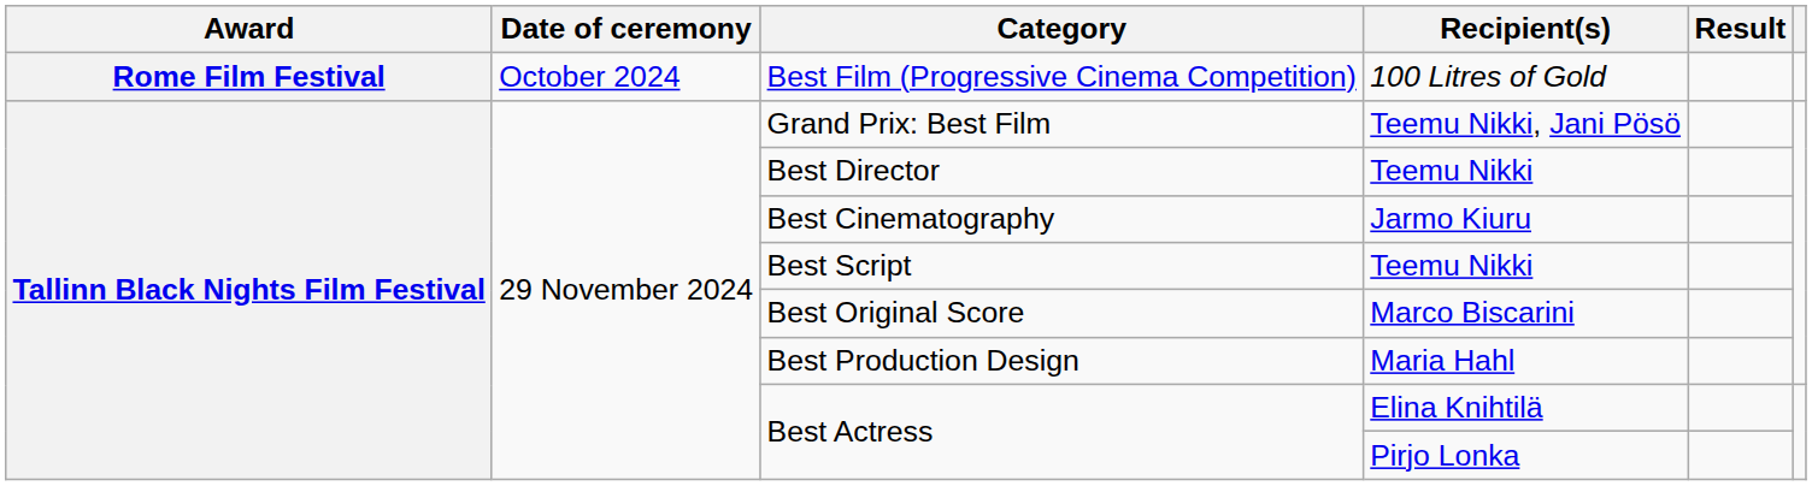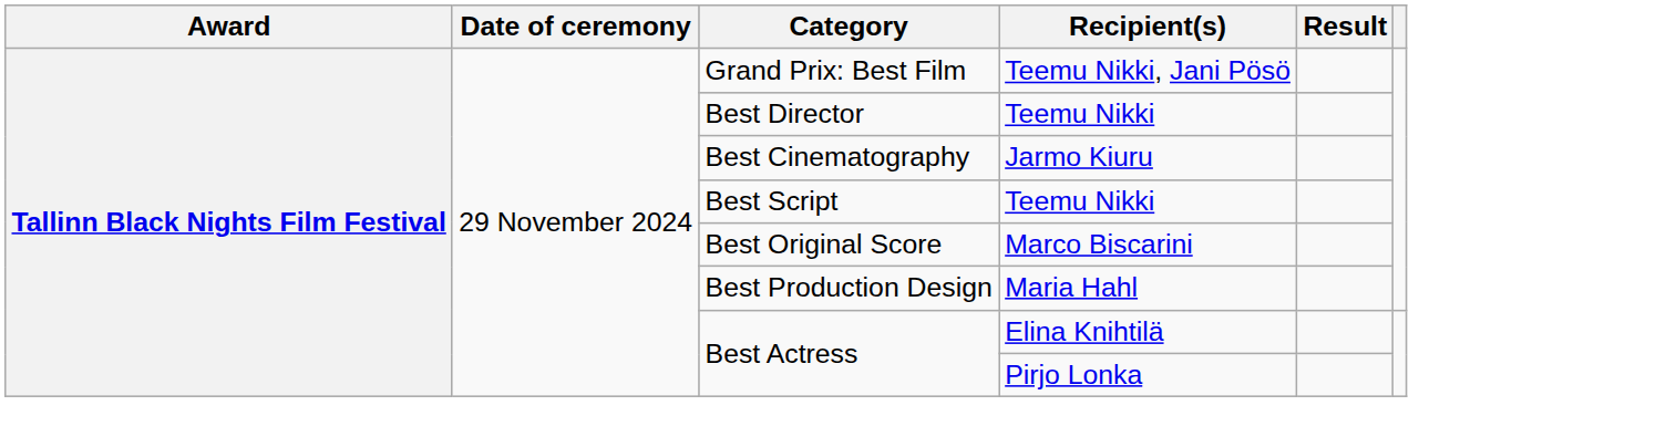 <table class="wikitable sortable plainrowheaders">
 <tr>
 <th scope="col">Award</th>
 <th scope="col">Date of ceremony</th>
 <th scope="col">Category</th>
 <th scope="col">Recipient(s)</th>
 <th scope="col">Result</th>
 <th scope="col" class="unsortable"></th>
-</tr>
-<tr>
-<th scope="row"><a href='#'>Rome Film Festival</a></th>
-<td><a href='#'>October 2024</a></td>
-<td><a href='#'>Best Film (Progressive Cinema Competition)</a></td>
-<td><em>100 Litres of Gold</em></td>
-<td></td>
-<td align="center"></td>
 </tr>
 <tr>
 <th rowspan="8" scope="row"><a href='#'>Tallinn Black Nights Film Festival</a></th>
 <td rowspan="8">29 November 2024</td>
 <td>Grand Prix: Best Film</td>
 <td><a href='#'>Teemu Nikki</a>, <a href='#'>Jani Pösö</a></td>
 <td></td>
 <td style="text-align:center;" rowspan="6"></td>
 </tr>
 <tr>
 <td>Best Director</td>
 <td><a href='#'>Teemu Nikki</a></td>
 <td></td>
 </tr>
 <tr>
 <td>Best Cinematography</td>
 <td><a href='#'>Jarmo Kiuru</a></td>
 <td></td>
 </tr>
 <tr>
 <td>Best Script</td>
 <td><a href='#'>Teemu Nikki</a></td>
 <td></td>
 </tr>
 <tr>
 <td>Best Original Score</td>
 <td><a href='#'>Marco Biscarini</a></td>
 <td></td>
 </tr>
 <tr>
 <td>Best Production Design</td>
 <td><a href='#'>Maria Hahl</a></td>
 <td></td>
 </tr>
 <tr>
 <td rowspan="2">Best Actress</td>
 <td><a href='#'>Elina Knihtilä</a></td>
 <td></td>
 <td style="text-align:center;" rowspan="2"></td>
 </tr>
 <tr>
 <td><a href='#'>Pirjo Lonka</a></td>
 <td></td>
 </tr>
 </table>
